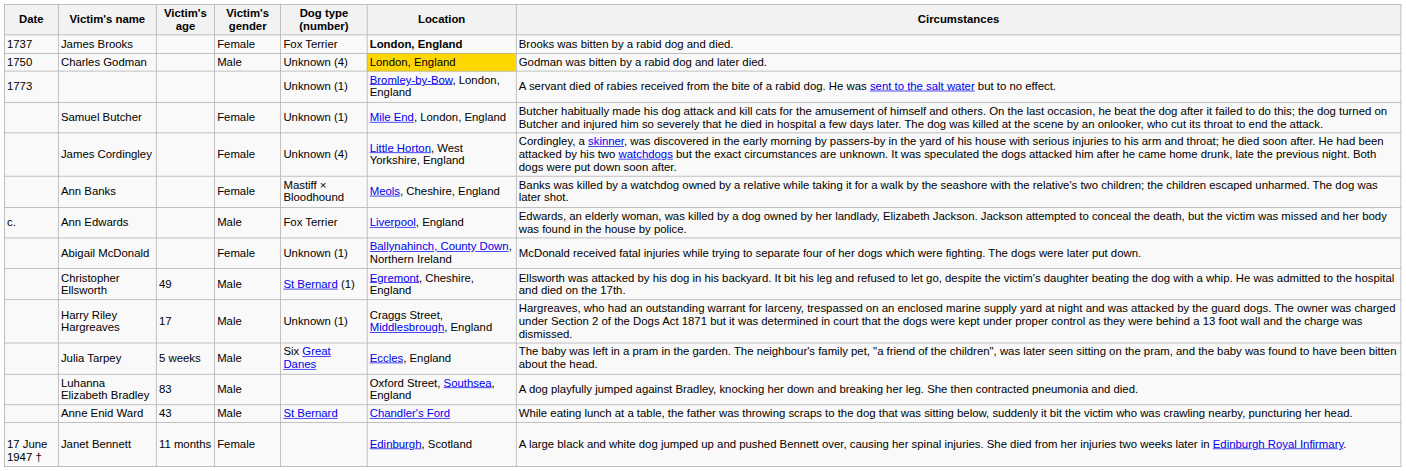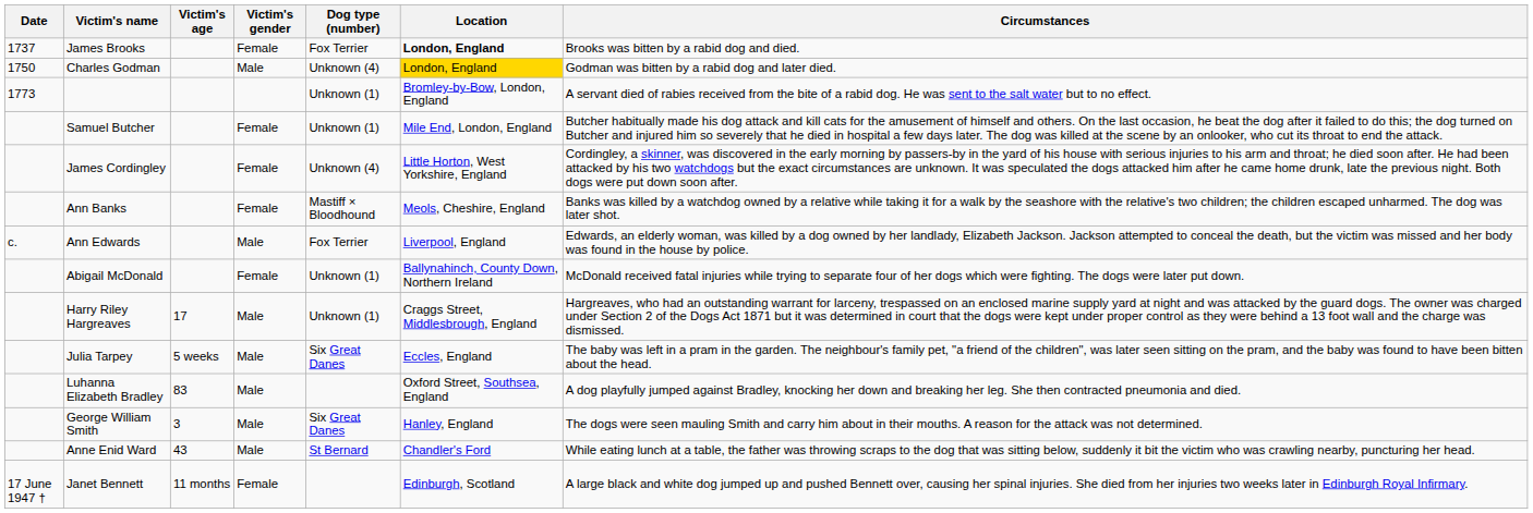 <table class="wikitable sortable">
 <tr>
 <th>Date</th>
 <th>Victim's name</th>
 <th>Victim's age</th>
 <th>Victim's gender</th>
 <th>Dog type (number)</th>
 <th>Location</th>
 <th class=unsortable>Circumstances</th>
 </tr>
 <tr>
 <td>1737</td>
 <td>James Brooks</td>
 <td></td>
 <td>Female</td>
 <td>Fox Terrier</td>
 <td><strong>London, England</strong></td>
 <td>Brooks was bitten by a rabid dog and died.</td>
 </tr>
 <tr>
 <td>1750</td>
 <td>Charles Godman</td>
 <td></td>
 <td>Male</td>
 <td>Unknown (4)</td>
 <td style="background: gold;">London, England</td>
 <td>Godman was bitten by a rabid dog and later died.</td>
 </tr>
 <tr>
 <td>1773</td>
 <td></td>
 <td></td>
 <td></td>
 <td>Unknown (1)</td>
 <td><a href='#'>Bromley-by-Bow</a>, London, England</td>
 <td>A servant died of rabies received from the bite of a rabid dog. He was <a href='#'>sent to the salt water</a> but to no effect.</td>
 </tr>
 <tr>
 <td></td>
 <td>Samuel Butcher</td>
 <td></td>
 <td>Female</td>
 <td>Unknown (1)</td>
 <td><a href='#'>Mile End</a>, London, England</td>
 <td>Butcher habitually made his dog attack and kill cats for the amusement of himself and others. On the last occasion, he beat the dog after it failed to do this; the dog turned on Butcher and injured him so severely that he died in hospital a few days later. The dog was killed at the scene by an onlooker, who cut its throat to end the attack.</td>
 </tr>
 <tr>
 <td></td>
 <td>James Cordingley</td>
 <td></td>
 <td>Female</td>
 <td>Unknown (4)</td>
 <td><a href='#'>Little Horton</a>, West Yorkshire, England</td>
 <td>Cordingley, a <a href='#'>skinner</a>, was discovered in the early morning by passers-by in the yard of his house with serious injuries to his arm and throat; he died soon after. He had been attacked by his two <a href='#'>watchdogs</a> but the exact circumstances are unknown. It was speculated the dogs attacked him after he came home drunk, late the previous night. Both dogs were put down soon after.</td>
 </tr>
 <tr>
 <td></td>
 <td>Ann Banks</td>
 <td></td>
 <td>Female</td>
 <td>Mastiff × Bloodhound</td>
 <td><a href='#'>Meols</a>, Cheshire, England</td>
 <td>Banks was killed by a watchdog owned by a relative while taking it for a walk by the seashore with the relative's two children; the children escaped unharmed. The dog was later shot.</td>
 </tr>
 <tr>
 <td>c. </td>
 <td>Ann Edwards</td>
 <td></td>
 <td>Male</td>
 <td>Fox Terrier</td>
 <td><a href='#'>Liverpool</a>, England</td>
 <td>Edwards, an elderly woman, was killed by a dog owned by her landlady, Elizabeth Jackson. Jackson attempted to conceal the death, but the victim was missed and her body was found in the house by police.</td>
 </tr>
 <tr>
 <td></td>
 <td>Abigail McDonald</td>
 <td></td>
 <td>Female</td>
 <td>Unknown (1)</td>
 <td><a href='#'>Ballynahinch, County Down</a>, Northern Ireland</td>
 <td>McDonald received fatal injuries while trying to separate four of her dogs which were fighting. The dogs were later put down.</td>
 </tr>
 <tr>
 <td></td>
-<td>Christopher Ellsworth</td>
-<td>49</td>
-<td>Male</td>
-<td><a href='#'>St Bernard</a> (1)</td>
-<td><a href='#'>Egremont</a>, Cheshire, England</td>
-<td>Ellsworth was attacked by his dog in his backyard. It bit his leg and refused to let go, despite the victim's daughter beating the dog with a whip. He was admitted to the hospital and died on the 17th.</td>
-</tr>
-<tr>
-<td></td>
 <td>Harry Riley Hargreaves</td>
 <td>17</td>
 <td>Male</td>
 <td>Unknown (1)</td>
 <td>Craggs Street, <a href='#'>Middlesbrough</a>, England</td>
 <td>Hargreaves, who had an outstanding warrant for larceny, trespassed on an enclosed marine supply yard at night and was attacked by the guard dogs. The owner was charged under Section 2 of the Dogs Act 1871 but it was determined in court that the dogs were kept under proper control as they were behind a 13 foot wall and the charge was dismissed.</td>
 </tr>
 <tr>
 <td></td>
 <td>Julia Tarpey</td>
 <td>5 weeks</td>
 <td>Male</td>
 <td>Six <a href='#'>Great Danes</a></td>
 <td><a href='#'>Eccles</a>, England</td>
 <td>The baby was left in a pram in the garden. The neighbour's family pet, "a friend of the children", was later seen sitting on the pram, and the baby was found to have been bitten about the head.</td>
 </tr>
 <tr>
 <td></td>
 <td>Luhanna Elizabeth Bradley</td>
 <td>83</td>
 <td>Male</td>
 <td></td>
 <td>Oxford Street, <a href='#'>Southsea</a>, England</td>
 <td>A dog playfully jumped against Bradley, knocking her down and breaking her leg. She then contracted pneumonia and died.</td>
 </tr>
 <tr>
 <td></td>
+<td>George William Smith</td>
+<td>3</td>
+<td>Male</td>
+<td>Six <a href='#'>Great Danes</a></td>
+<td><a href='#'>Hanley</a>, England</td>
+<td>The dogs were seen mauling Smith and carry him about in their mouths. A reason for the attack was not determined.</td>
+</tr>
+<tr>
+<td></td>
 <td>Anne Enid Ward</td>
 <td>43</td>
 <td>Male</td>
 <td><a href='#'>St Bernard</a></td>
 <td><a href='#'>Chandler's Ford</a></td>
 <td>While eating lunch at a table, the father was throwing scraps to the dog that was sitting below, suddenly it bit the victim who was crawling nearby, puncturing her head.</td>
 </tr>
 <tr>
 <td><br>17 June 1947 †</td>
 <td>Janet Bennett</td>
 <td>11 months</td>
 <td>Female</td>
 <td></td>
 <td><a href='#'>Edinburgh</a>, Scotland</td>
 <td>A large black and white dog jumped up and pushed Bennett over, causing her spinal injuries. She died from her injuries two weeks later in <a href='#'>Edinburgh Royal Infirmary</a>.</td>
 </tr>
 </table>
